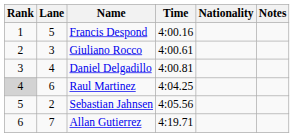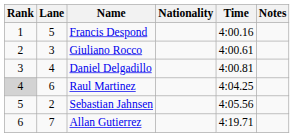 <table class="wikitable sortable" style="text-align:center">
 <tr>
 <th>Rank</th>
 <th>Lane</th>
 <th>Name</th>
+<th>Nationality</th>
 <th>Time</th>
-<th>Nationality</th>
 <th>Notes</th>
 </tr>
 <tr>
 <td>1</td>
 <td>5</td>
 <td align=left><a href='#'>Francis Despond</a></td>
+<td align=left></td>
 <td>4:00.16</td>
-<td align=left></td>
 <td></td>
 </tr>
 <tr>
 <td>2</td>
 <td>3</td>
 <td align=left><a href='#'>Giuliano Rocco</a></td>
+<td align=left></td>
 <td>4:00.61</td>
-<td align=left></td>
 <td></td>
 </tr>
 <tr>
 <td>3</td>
 <td>4</td>
 <td align=left><a href='#'>Daniel Delgadillo</a></td>
+<td align=left></td>
 <td>4:00.81</td>
-<td align=left></td>
 <td></td>
 </tr>
 <tr>
 <td style="background: lightgrey;">4</td>
 <td>6</td>
 <td align=left><a href='#'>Raul Martinez</a></td>
+<td align=left></td>
 <td>4:04.25</td>
-<td align=left></td>
 <td></td>
 </tr>
 <tr>
 <td>5</td>
 <td>2</td>
 <td align=left><a href='#'>Sebastian Jahnsen</a></td>
+<td align=left></td>
 <td>4:05.56</td>
-<td align=left></td>
 <td></td>
 </tr>
 <tr>
 <td>6</td>
 <td>7</td>
 <td align=left><a href='#'>Allan Gutierrez</a></td>
+<td align=left></td>
 <td>4:19.71</td>
-<td align=left></td>
 <td></td>
 </tr>
 </table>
